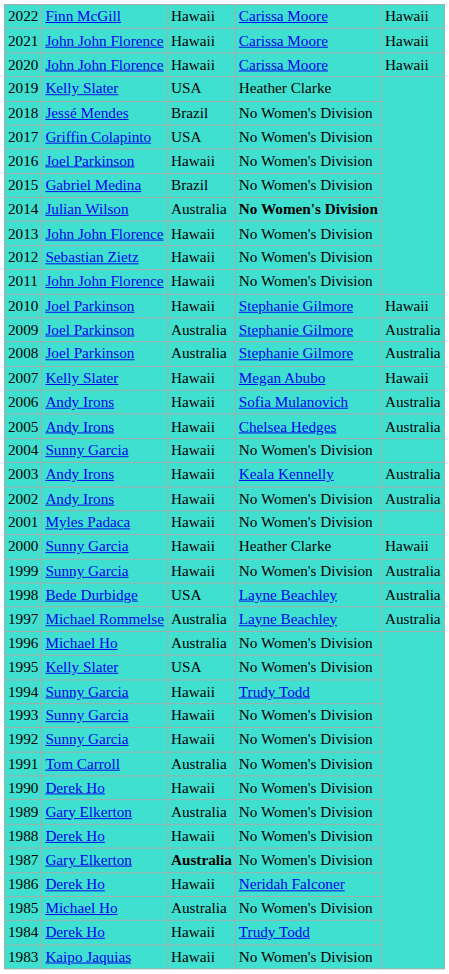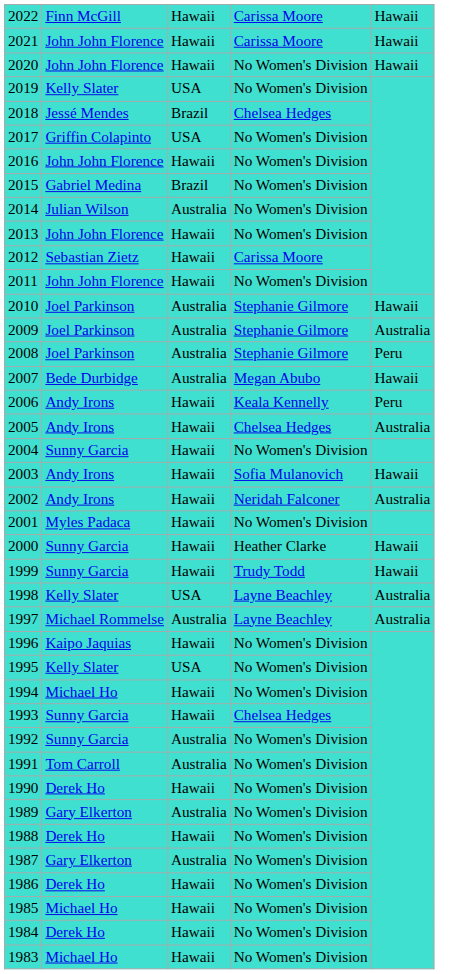 <table class="wikitable" border="1" style="background:turquoise; color:black">
 <tr>
 <td>2022</td>
 <td><a href='#'>Finn McGill</a></td>
 <td>Hawaii</td>
 <td><a href='#'>Carissa Moore</a></td>
 <td>Hawaii</td>
 </tr>
 <tr>
 <td>2021</td>
 <td><a href='#'>John John Florence</a></td>
 <td>Hawaii</td>
 <td><a href='#'>Carissa Moore</a></td>
 <td>Hawaii</td>
 </tr>
 <tr>
 <td>2020</td>
 <td><a href='#'>John John Florence</a></td>
 <td>Hawaii</td>
-<td><a href='#'>Carissa Moore</a></td>
+<td>No Women's Division</td>
 <td>Hawaii</td>
 </tr>
 <tr>
 <td>2019</td>
 <td><a href='#'>Kelly Slater</a></td>
 <td>USA</td>
-<td>Heather Clarke</td>
+<td>No Women's Division</td>
 </tr>
 <tr>
 <td>2018</td>
 <td><a href='#'>Jessé Mendes</a></td>
 <td>Brazil</td>
-<td>No Women's Division</td>
+<td><a href='#'>Chelsea Hedges</a></td>
 </tr>
 <tr>
 <td>2017</td>
 <td><a href='#'>Griffin Colapinto</a></td>
 <td>USA</td>
 <td>No Women's Division</td>
 </tr>
 <tr>
 <td>2016</td>
-<td><a href='#'>Joel Parkinson</a></td>
+<td><a href='#'>John John Florence</a></td>
 <td>Hawaii</td>
 <td>No Women's Division</td>
 </tr>
 <tr>
 <td>2015</td>
 <td><a href='#'>Gabriel Medina</a></td>
 <td>Brazil</td>
 <td>No Women's Division</td>
 </tr>
 <tr>
 <td>2014</td>
 <td><a href='#'>Julian Wilson</a></td>
 <td>Australia</td>
-<td><strong>No Women's Division</strong></td>
+<td>No Women's Division</td>
 </tr>
 <tr>
 <td>2013</td>
 <td><a href='#'>John John Florence</a></td>
 <td>Hawaii</td>
 <td>No Women's Division</td>
 </tr>
 <tr>
 <td>2012</td>
 <td><a href='#'>Sebastian Zietz</a></td>
 <td>Hawaii</td>
-<td>No Women's Division</td>
+<td><a href='#'>Carissa Moore</a></td>
 </tr>
 <tr>
 <td>2011</td>
 <td><a href='#'>John John Florence</a></td>
 <td>Hawaii</td>
 <td>No Women's Division</td>
 </tr>
 <tr>
 <td>2010</td>
 <td><a href='#'>Joel Parkinson</a></td>
-<td>Hawaii</td>
+<td>Australia</td>
 <td><a href='#'>Stephanie Gilmore</a></td>
 <td>Hawaii</td>
 </tr>
 <tr>
 <td>2009</td>
 <td><a href='#'>Joel Parkinson</a></td>
 <td>Australia</td>
 <td><a href='#'>Stephanie Gilmore</a></td>
 <td>Australia</td>
 </tr>
 <tr>
 <td>2008</td>
 <td><a href='#'>Joel Parkinson</a></td>
 <td>Australia</td>
 <td><a href='#'>Stephanie Gilmore</a></td>
-<td>Australia</td>
+<td>Peru</td>
 </tr>
 <tr>
 <td>2007</td>
-<td><a href='#'>Kelly Slater</a></td>
-<td>Hawaii</td>
+<td><a href='#'>Bede Durbidge</a></td>
+<td>Australia</td>
 <td><a href='#'>Megan Abubo</a></td>
 <td>Hawaii</td>
 </tr>
 <tr>
 <td>2006</td>
 <td><a href='#'>Andy Irons</a></td>
 <td>Hawaii</td>
-<td><a href='#'>Sofia Mulanovich</a></td>
-<td>Australia</td>
+<td><a href='#'>Keala Kennelly</a></td>
+<td>Peru</td>
 </tr>
 <tr>
 <td>2005</td>
 <td><a href='#'>Andy Irons</a></td>
 <td>Hawaii</td>
 <td><a href='#'>Chelsea Hedges</a></td>
 <td>Australia</td>
 </tr>
 <tr>
 <td>2004</td>
 <td><a href='#'>Sunny Garcia</a></td>
 <td>Hawaii</td>
 <td>No Women's Division</td>
 </tr>
 <tr>
 <td>2003</td>
 <td><a href='#'>Andy Irons</a></td>
 <td>Hawaii</td>
-<td><a href='#'>Keala Kennelly</a></td>
-<td>Australia</td>
+<td><a href='#'>Sofia Mulanovich</a></td>
+<td>Hawaii</td>
 </tr>
 <tr>
 <td>2002</td>
 <td><a href='#'>Andy Irons</a></td>
 <td>Hawaii</td>
-<td>No Women's Division</td>
+<td><a href='#'>Neridah Falconer</a></td>
 <td>Australia</td>
 </tr>
 <tr>
 <td>2001</td>
 <td><a href='#'>Myles Padaca</a></td>
 <td>Hawaii</td>
 <td>No Women's Division</td>
 </tr>
 <tr>
 <td>2000</td>
 <td><a href='#'>Sunny Garcia</a></td>
 <td>Hawaii</td>
 <td>Heather Clarke</td>
 <td>Hawaii</td>
 </tr>
 <tr>
 <td>1999</td>
 <td><a href='#'>Sunny Garcia</a></td>
 <td>Hawaii</td>
-<td>No Women's Division</td>
-<td>Australia</td>
+<td><a href='#'>Trudy Todd</a></td>
+<td>Hawaii</td>
 </tr>
 <tr>
 <td>1998</td>
-<td><a href='#'>Bede Durbidge</a></td>
+<td><a href='#'>Kelly Slater</a></td>
 <td>USA</td>
 <td><a href='#'>Layne Beachley</a></td>
 <td>Australia</td>
 </tr>
 <tr>
 <td>1997</td>
 <td><a href='#'>Michael Rommelse</a></td>
 <td>Australia</td>
 <td><a href='#'>Layne Beachley</a></td>
 <td>Australia</td>
 </tr>
 <tr>
 <td>1996</td>
-<td><a href='#'>Michael Ho</a></td>
-<td>Australia</td>
+<td><a href='#'>Kaipo Jaquias</a></td>
+<td>Hawaii</td>
 <td>No Women's Division</td>
 </tr>
 <tr>
 <td>1995</td>
 <td><a href='#'>Kelly Slater</a></td>
 <td>USA</td>
 <td>No Women's Division</td>
 </tr>
 <tr>
 <td>1994</td>
-<td><a href='#'>Sunny Garcia</a></td>
+<td><a href='#'>Michael Ho</a></td>
 <td>Hawaii</td>
-<td><a href='#'>Trudy Todd</a></td>
+<td>No Women's Division</td>
 </tr>
 <tr>
 <td>1993</td>
 <td><a href='#'>Sunny Garcia</a></td>
 <td>Hawaii</td>
-<td>No Women's Division</td>
+<td><a href='#'>Chelsea Hedges</a></td>
 </tr>
 <tr>
 <td>1992</td>
 <td><a href='#'>Sunny Garcia</a></td>
-<td>Hawaii</td>
+<td>Australia</td>
 <td>No Women's Division</td>
 </tr>
 <tr>
 <td>1991</td>
 <td><a href='#'>Tom Carroll</a></td>
 <td>Australia</td>
 <td>No Women's Division</td>
 </tr>
 <tr>
 <td>1990</td>
 <td><a href='#'>Derek Ho</a></td>
 <td>Hawaii</td>
 <td>No Women's Division</td>
 </tr>
 <tr>
 <td>1989</td>
 <td><a href='#'>Gary Elkerton</a></td>
 <td>Australia</td>
 <td>No Women's Division</td>
 </tr>
 <tr>
 <td>1988</td>
 <td><a href='#'>Derek Ho</a></td>
 <td>Hawaii</td>
 <td>No Women's Division</td>
 </tr>
 <tr>
 <td>1987</td>
 <td><a href='#'>Gary Elkerton</a></td>
-<td><strong>Australia</strong></td>
+<td>Australia</td>
 <td>No Women's Division</td>
 </tr>
 <tr>
 <td>1986</td>
 <td><a href='#'>Derek Ho</a></td>
 <td>Hawaii</td>
-<td><a href='#'>Neridah Falconer</a></td>
+<td>No Women's Division</td>
 </tr>
 <tr>
 <td>1985</td>
 <td><a href='#'>Michael Ho</a></td>
-<td>Australia</td>
+<td>Hawaii</td>
 <td>No Women's Division</td>
 </tr>
 <tr>
 <td>1984</td>
 <td><a href='#'>Derek Ho</a></td>
 <td>Hawaii</td>
-<td><a href='#'>Trudy Todd</a></td>
+<td>No Women's Division</td>
 </tr>
 <tr>
 <td>1983</td>
-<td><a href='#'>Kaipo Jaquias</a></td>
+<td><a href='#'>Michael Ho</a></td>
 <td>Hawaii</td>
 <td>No Women's Division</td>
 </tr>
 </table>
